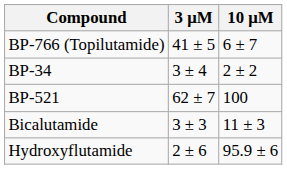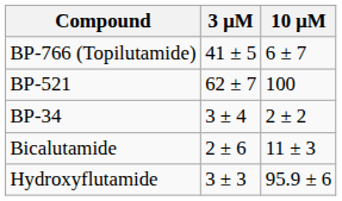 <table class="wikitable">
 <tr>
 <th>Compound</th>
 <th>3 μM</th>
 <th>10 μM</th>
 </tr>
 <tr>
 <td>BP-766 (Topilutamide)</td>
 <td>41 ± 5</td>
 <td>6 ± 7</td>
 </tr>
 <tr>
+<td>BP-521</td>
+<td>62 ± 7</td>
+<td>100</td>
+</tr>
+<tr>
 <td>BP-34</td>
 <td>3 ± 4</td>
 <td>2 ± 2</td>
 </tr>
 <tr>
-<td>BP-521</td>
-<td>62 ± 7</td>
-<td>100</td>
-</tr>
-<tr>
 <td>Bicalutamide</td>
-<td>3 ± 3</td>
+<td>2 ± 6</td>
 <td>11 ± 3</td>
 </tr>
 <tr>
 <td>Hydroxyflutamide</td>
-<td>2 ± 6</td>
+<td>3 ± 3</td>
 <td>95.9 ± 6</td>
 </tr>
 </table>
